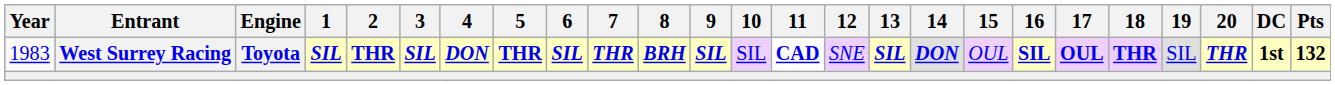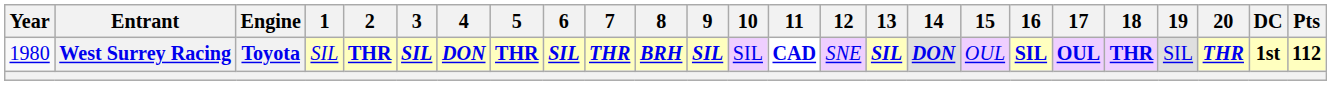 <table class="wikitable" style="text-align:center; font-size:85%">
 <tr>
 <th>Year</th>
 <th>Entrant</th>
 <th>Engine</th>
 <th>1</th>
 <th>2</th>
 <th>3</th>
 <th>4</th>
 <th>5</th>
 <th>6</th>
 <th>7</th>
 <th>8</th>
 <th>9</th>
 <th>10</th>
 <th>11</th>
 <th>12</th>
 <th>13</th>
 <th>14</th>
 <th>15</th>
 <th>16</th>
 <th>17</th>
 <th>18</th>
 <th>19</th>
 <th>20</th>
 <th>DC</th>
 <th>Pts</th>
 </tr>
 <tr>
-<td><a href='#'>1983</a></td>
+<td><a href='#'>1980</a></td>
 <th nowrap><a href='#'>West Surrey Racing</a></th>
 <th><a href='#'>Toyota</a></th>
-<td style="background:#FFFFBF;"><strong><em><a href='#'>SIL</a></em><br></strong></td>
+<td style="background:#FFFFBF;"><em><a href='#'>SIL</a></em><br></td>
 <td style="background:#FFFFBF;"><strong><a href='#'>THR</a></strong><br></td>
 <td style="background:#FFFFBF;"><strong><em><a href='#'>SIL</a></em></strong><br></td>
 <td style="background:#FFFFBF;"><strong><em><a href='#'>DON</a></em></strong><br></td>
 <td style="background:#FFFFBF;"><strong><a href='#'>THR</a></strong><br></td>
 <td style="background:#FFFFBF;"><strong><em><a href='#'>SIL</a></em></strong><br></td>
 <td style="background:#FFFFBF;"><strong><em><a href='#'>THR</a></em></strong><br></td>
 <td style="background:#FFFFBF;"><strong><em><a href='#'>BRH</a></em></strong><br></td>
 <td style="background:#FFFFBF;"><strong><em><a href='#'>SIL</a></em></strong><br></td>
 <td style="background:#EFCFFF;"><a href='#'>SIL</a><br></td>
 <td style="background:#FFFFFF;"><strong><a href='#'>CAD</a></strong><br></td>
 <td style="background:#EFCFFF;"><em><a href='#'>SNE</a></em><br></td>
 <td style="background:#FFFFBF;"><strong><em><a href='#'>SIL</a></em></strong><br></td>
 <td style="background:#DFDFDF;"><strong><em><a href='#'>DON</a></em></strong><br></td>
 <td style="background:#EFCFFF;"><em><a href='#'>OUL</a></em><br></td>
 <td style="background:#FFFFBF;"><strong><a href='#'>SIL</a></strong><br></td>
 <td style="background:#EFCFFF;"><strong><a href='#'>OUL</a></strong><br></td>
 <td style="background:#EFCFFF;"><strong><a href='#'>THR</a></strong><br></td>
 <td style="background:#DFDFDF;"><a href='#'>SIL</a><br></td>
 <td style="background:#FFFFBF;"><strong><em><a href='#'>THR</a></em></strong><br></td>
 <td style="background:#FFFFBF;"><strong>1st</strong></td>
-<td style="background:#FFFFBF;"><strong>132</strong></td>
+<td style="background:#FFFFBF;"><strong>112</strong></td>
 </tr>
 <tr>
 <th colspan="25"></th>
 </tr>
 </table>
